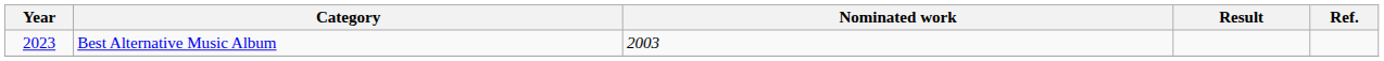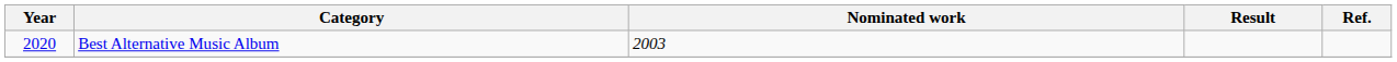 <table class="wikitable" style="width:85%;">
 <tr>
 <th width=5%>Year</th>
 <th style="width:40%;">Category</th>
 <th style="width:40%;">Nominated work</th>
 <th style="width:10%;">Result</th>
 <th style="width:5%;">Ref.</th>
 </tr>
 <tr>
-<td style="text-align:center;"><a href='#'>2023</a></td>
+<td style="text-align:center;"><a href='#'>2020</a></td>
 <td><a href='#'>Best Alternative Music Album</a></td>
 <td><em>2003</em></td>
 <td></td>
 <td></td>
 </tr>
 <tr>
 </tr>
 </table>
